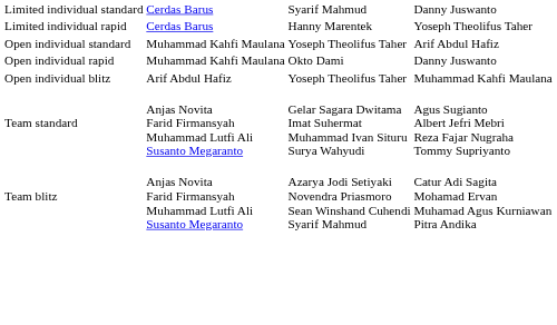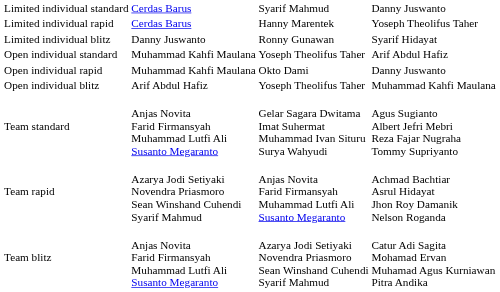 <table>
 <tr>
 <td nowrap>Limited individual standard</td>
 <td><a href='#'>Cerdas Barus</a><br></td>
 <td>Syarif Mahmud<br></td>
 <td>Danny Juswanto<br></td>
 </tr>
 <tr>
 <td>Limited individual rapid</td>
 <td><a href='#'>Cerdas Barus</a><br></td>
 <td>Hanny Marentek<br></td>
 <td>Yoseph Theolifus Taher<br></td>
+</tr>
+<tr>
+<td>Limited individual blitz</td>
+<td>Danny Juswanto<br></td>
+<td>Ronny Gunawan<br></td>
+<td>Syarif Hidayat<br></td>
 </tr>
 <tr>
 <td>Open individual standard</td>
 <td>Muhammad Kahfi Maulana<br></td>
 <td>Yoseph Theolifus Taher<br></td>
 <td>Arif Abdul Hafiz<br></td>
 </tr>
 <tr>
 <td>Open individual rapid</td>
 <td>Muhammad Kahfi Maulana<br></td>
 <td>Okto Dami<br></td>
 <td>Danny Juswanto<br></td>
 </tr>
 <tr>
 <td>Open individual blitz</td>
 <td>Arif Abdul Hafiz<br></td>
 <td>Yoseph Theolifus Taher<br></td>
 <td nowrap>Muhammad Kahfi Maulana<br></td>
 </tr>
 <tr>
 <td>Team standard</td>
 <td><br>Anjas Novita<br>Farid Firmansyah<br>Muhammad Lutfi Ali<br><a href='#'>Susanto Megaranto</a></td>
 <td><br>Gelar Sagara Dwitama<br>Imat Suhermat<br>Muhammad Ivan Situru<br>Surya Wahyudi</td>
 <td><br>Agus Sugianto<br>Albert Jefri Mebri<br>Reza Fajar Nugraha<br>Tommy Supriyanto</td>
 </tr>
 <tr>
+<td>Team rapid</td>
+<td nowrap><br>Azarya Jodi Setiyaki<br>Novendra Priasmoro<br>Sean Winshand Cuhendi<br>Syarif Mahmud</td>
+<td><br>Anjas Novita<br>Farid Firmansyah<br>Muhammad Lutfi Ali<br><a href='#'>Susanto Megaranto</a></td>
+<td><br>Achmad Bachtiar<br>Asrul Hidayat<br>Jhon Roy Damanik<br>Nelson Roganda</td>
+</tr>
+<tr>
 <td>Team blitz</td>
 <td><br>Anjas Novita<br>Farid Firmansyah<br>Muhammad Lutfi Ali<br><a href='#'>Susanto Megaranto</a></td>
 <td nowrap><br>Azarya Jodi Setiyaki<br>Novendra Priasmoro<br>Sean Winshand Cuhendi<br>Syarif Mahmud</td>
 <td><br>Catur Adi Sagita<br>Mohamad Ervan<br>Muhamad Agus Kurniawan<br>Pitra Andika</td>
 </tr>
 </table>
